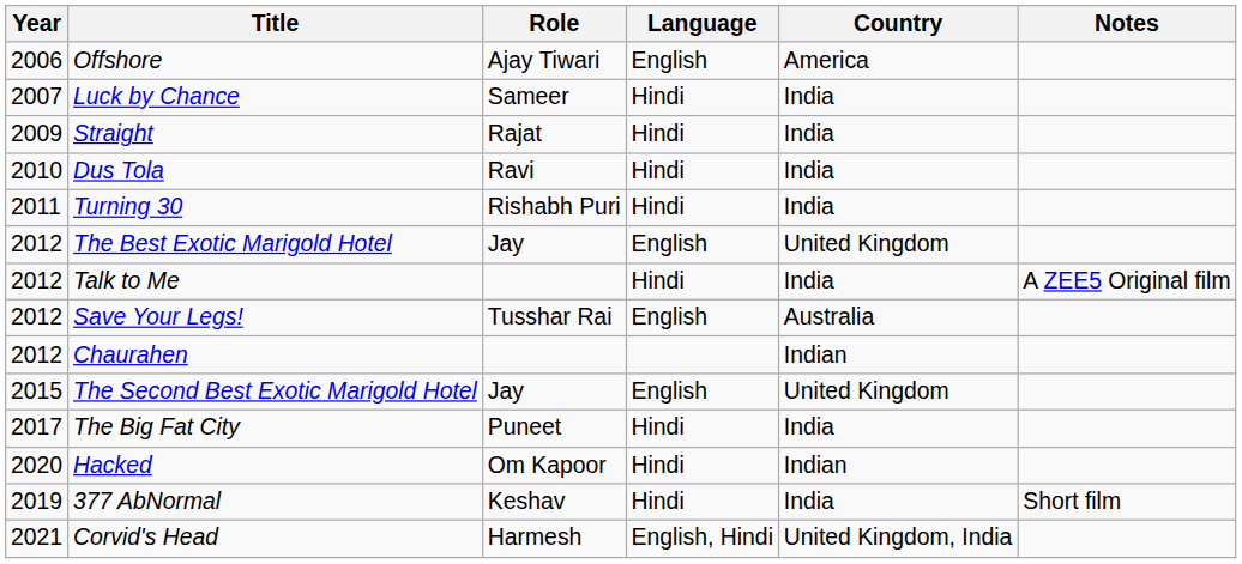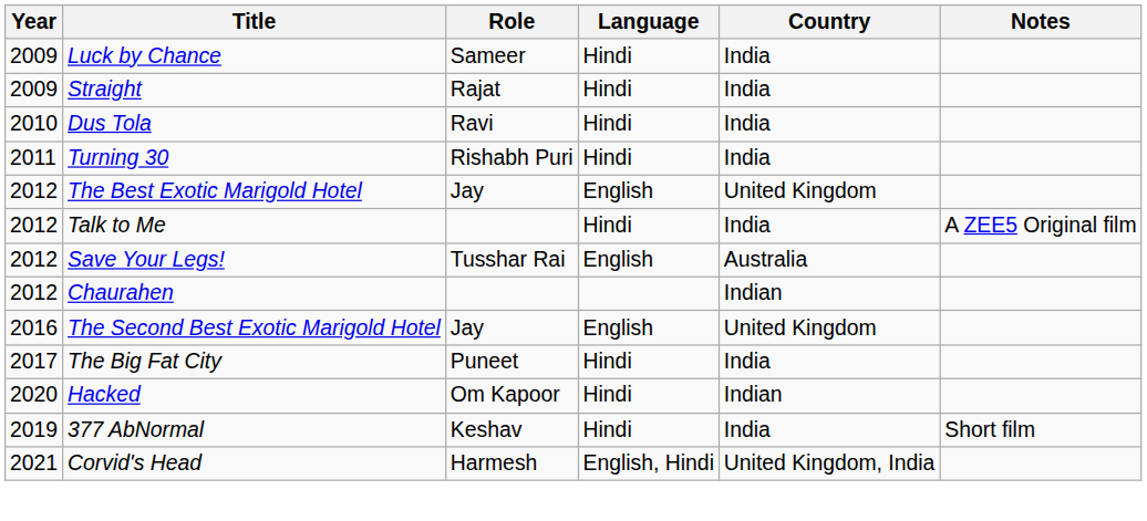 <table class="wikitable sortable">
 <tr>
 <th>Year</th>
 <th>Title</th>
 <th>Role</th>
 <th>Language</th>
 <th>Country</th>
 <th>Notes</th>
 </tr>
 <tr>
-<td>2006</td>
-<td><em>Offshore</em></td>
-<td>Ajay Tiwari</td>
-<td>English</td>
-<td>America</td>
-<td></td>
-</tr>
-<tr>
-<td>2007</td>
+<td>2009</td>
 <td><em><a href='#'>Luck by Chance</a></em></td>
 <td>Sameer</td>
 <td>Hindi</td>
 <td>India</td>
 <td></td>
 </tr>
 <tr>
 <td>2009</td>
 <td><em><a href='#'>Straight</a></em></td>
 <td>Rajat</td>
 <td>Hindi</td>
 <td>India</td>
 <td></td>
 </tr>
 <tr>
 <td>2010</td>
 <td><em><a href='#'>Dus Tola</a></em></td>
 <td>Ravi</td>
 <td>Hindi</td>
 <td>India</td>
 <td></td>
 </tr>
 <tr>
 <td>2011</td>
 <td><em><a href='#'>Turning 30</a></em></td>
 <td>Rishabh Puri</td>
 <td>Hindi</td>
 <td>India</td>
 <td></td>
 </tr>
 <tr>
 <td>2012</td>
 <td><em><a href='#'>The Best Exotic Marigold Hotel</a></em></td>
 <td>Jay</td>
 <td>English</td>
 <td>United Kingdom</td>
 <td></td>
 </tr>
 <tr>
 <td>2012</td>
 <td><em>Talk to Me</em></td>
 <td></td>
 <td>Hindi</td>
 <td>India</td>
 <td>A <a href='#'>ZEE5</a> Original film</td>
 </tr>
 <tr>
 <td>2012</td>
 <td><em><a href='#'>Save Your Legs!</a></em></td>
 <td>Tusshar Rai</td>
 <td>English</td>
 <td>Australia</td>
 <td></td>
 </tr>
 <tr>
 <td>2012</td>
 <td><em><a href='#'>Chaurahen</a></em></td>
 <td></td>
 <td></td>
 <td>Indian</td>
 <td></td>
 </tr>
 <tr>
-<td>2015</td>
+<td>2016</td>
 <td><em><a href='#'>The Second Best Exotic Marigold Hotel</a></em></td>
 <td>Jay</td>
 <td>English</td>
 <td>United Kingdom</td>
 <td></td>
 </tr>
 <tr>
 <td>2017</td>
 <td><em>The Big Fat City</em></td>
 <td>Puneet</td>
 <td>Hindi</td>
 <td>India</td>
 <td></td>
 </tr>
 <tr>
 <td>2020</td>
 <td><a href='#'><em>Hacked</em></a></td>
 <td>Om Kapoor</td>
 <td>Hindi</td>
 <td>Indian</td>
 <td></td>
 </tr>
 <tr>
 <td>2019</td>
 <td><em>377 AbNormal</em></td>
 <td>Keshav</td>
 <td>Hindi</td>
 <td>India</td>
 <td>Short film</td>
 </tr>
 <tr>
 <td>2021</td>
 <td><em>Corvid's Head</em></td>
 <td>Harmesh</td>
 <td>English, Hindi</td>
 <td>United Kingdom, India</td>
 <td></td>
 </tr>
 </table>
